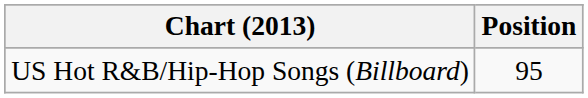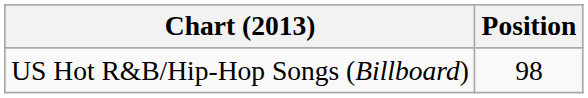 <table class="wikitable sortable" border="1">
 <tr>
 <th>Chart (2013)</th>
 <th>Position</th>
 </tr>
 <tr>
 <td>US Hot R&B/Hip-Hop Songs (<em>Billboard</em>)</td>
-<td style="text-align:center;">95</td>
+<td style="text-align:center;">98</td>
 </tr>
 </table>
